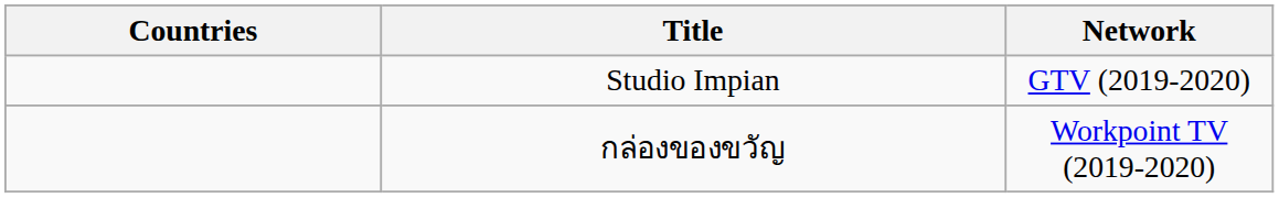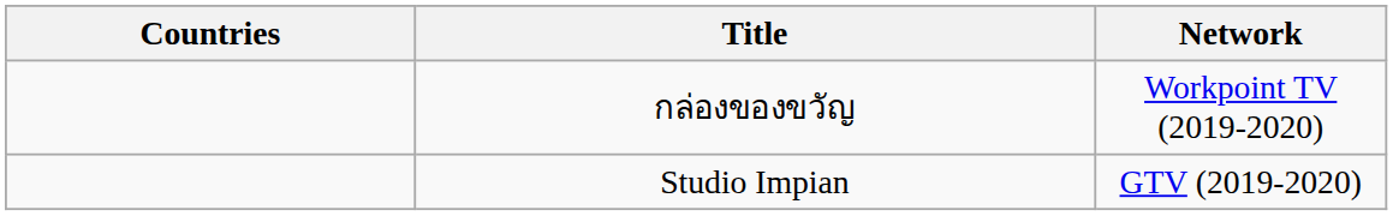 <table class="wikitable" style="text-align:center; font-size:95%; line-height:18px; width:50%;">
 <tr>
 <th width="15%">Countries</th>
 <th width="25%">Title</th>
 <th width="10%">Network</th>
 </tr>
 <tr>
 <td align="left"><strong></strong></td>
+<td>กล่องของขวัญ</td>
+<td><a href='#'>Workpoint TV</a> (2019-2020)</td>
+</tr>
+<tr>
+<td align="left"><strong></strong></td>
 <td>Studio Impian</td>
 <td><a href='#'>GTV</a> (2019-2020)</td>
 </tr>
-<tr>
-<td align="left"><strong></strong></td>
-<td>กล่องของขวัญ</td>
-<td><a href='#'>Workpoint TV</a> (2019-2020)</td>
-</tr>
 </table>
